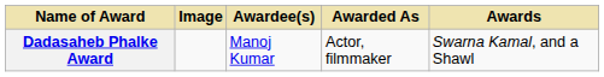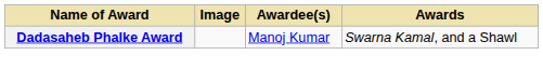 <table class="wikitable plainrowheaders" style="width:100%;">
 <tr>
 <th scope="col" style="background-color:#EFE4B0;">Name of Award</th>
 <th scope="col" style="background-color:#EFE4B0;">Image</th>
 <th scope="col" style="background-color:#EFE4B0;">Awardee(s)</th>
-<th scope="col" style="background-color:#EFE4B0;">Awarded As</th>
 <th scope="col" style="background-color:#EFE4B0;">Awards</th>
 </tr>
 <tr>
 <th scope="row"><a href='#'>Dadasaheb Phalke Award</a></th>
 <td></td>
 <td><a href='#'>Manoj Kumar</a></td>
-<td>Actor, filmmaker</td>
 <td><em>Swarna Kamal</em>,  and a Shawl</td>
 </tr>
 </table>
